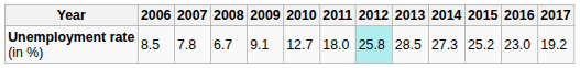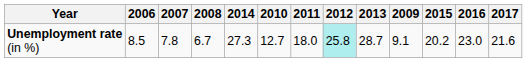 <table class="wikitable">
 <tr>
 <th>Year</th>
 <th>2006</th>
 <th>2007</th>
 <th>2008</th>
-<th>2009</th>
+<th>2014</th>
 <th>2010</th>
 <th>2011</th>
 <th>2012</th>
 <th>2013</th>
-<th>2014</th>
+<th>2009</th>
 <th>2015</th>
 <th>2016</th>
 <th>2017</th>
 </tr>
 <tr>
 <td><strong>Unemployment rate</strong><br>(in %)</td>
 <td>8.5</td>
 <td>7.8</td>
 <td>6.7</td>
-<td>9.1</td>
+<td>27.3</td>
 <td>12.7</td>
 <td>18.0</td>
 <td style="background: paleturquoise;">25.8</td>
-<td>28.5</td>
-<td>27.3</td>
-<td>25.2</td>
+<td>28.7</td>
+<td>9.1</td>
+<td>20.2</td>
 <td>23.0</td>
-<td>19.2</td>
+<td>21.6</td>
 </tr>
 </table>
